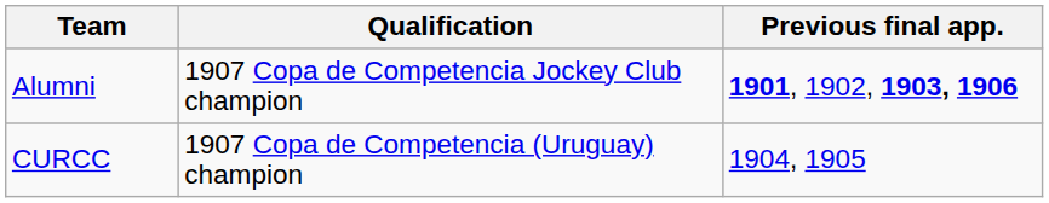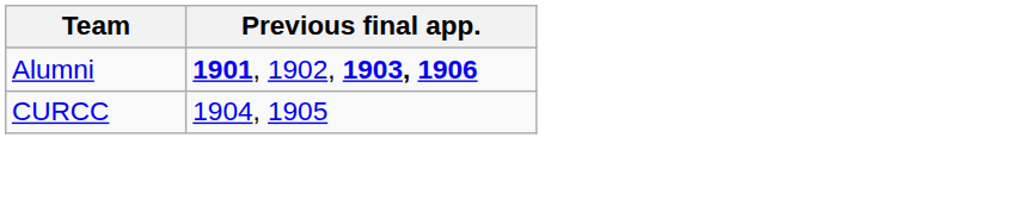 <table class="wikitable">
 <tr>
 <th width=100px>Team</th>
-<th width=350px>Qualification</th>
 <th width=200px>Previous final app.</th>
 </tr>
 <tr>
 <td> <a href='#'>Alumni</a></td>
-<td>1907 <a href='#'>Copa de Competencia Jockey Club</a> champion</td>
 <td><strong><a href='#'>1901</a></strong>, <a href='#'>1902</a>, <strong><a href='#'>1903</a>, <a href='#'>1906</a></strong></td>
 </tr>
 <tr>
 <td> <a href='#'>CURCC</a></td>
-<td>1907 <a href='#'>Copa de Competencia (Uruguay)</a> champion</td>
 <td><a href='#'>1904</a>, <a href='#'>1905</a></td>
 </tr>
 </table>
